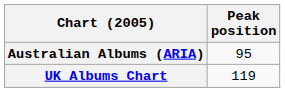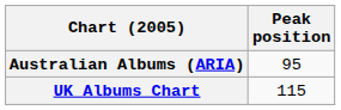 <table class="wikitable sortable plainrowheaders" style="text-align:center">
 <tr>
 <th scope="col">Chart (2005)</th>
 <th scope="col">Peak<br> position</th>
 </tr>
 <tr>
 <th scope="row">Australian Albums (<a href='#'>ARIA</a>)</th>
 <td>95</td>
 </tr>
 <tr>
 <th scope="row"><a href='#'>UK Albums Chart</a></th>
-<td align="center">119</td>
+<td align="center">115</td>
 </tr>
 <tr>
 </tr>
 </table>
